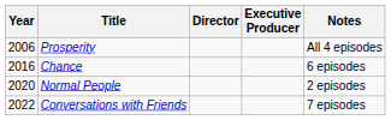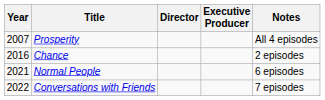 <table class="wikitable">
 <tr>
 <th>Year</th>
 <th>Title</th>
 <th>Director</th>
 <th>Executive<br>Producer</th>
 <th>Notes</th>
 </tr>
 <tr>
-<td>2006</td>
+<td>2007</td>
 <td><em><a href='#'>Prosperity</a></em></td>
 <td></td>
 <td></td>
 <td>All 4 episodes</td>
 </tr>
 <tr>
 <td>2016</td>
 <td><em><a href='#'>Chance</a></em></td>
 <td></td>
 <td></td>
-<td>6 episodes</td>
+<td>2 episodes</td>
 </tr>
 <tr>
-<td>2020</td>
+<td>2021</td>
 <td><em><a href='#'>Normal People</a></em></td>
 <td></td>
 <td></td>
-<td>2 episodes</td>
+<td>6 episodes</td>
 </tr>
 <tr>
 <td>2022</td>
 <td><em><a href='#'>Conversations with Friends</a></em></td>
 <td></td>
 <td></td>
 <td>7 episodes</td>
 </tr>
 </table>
